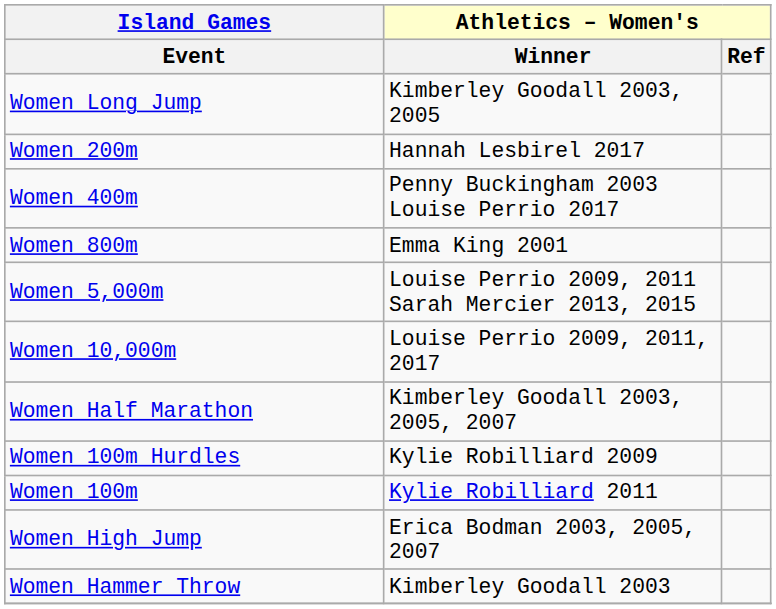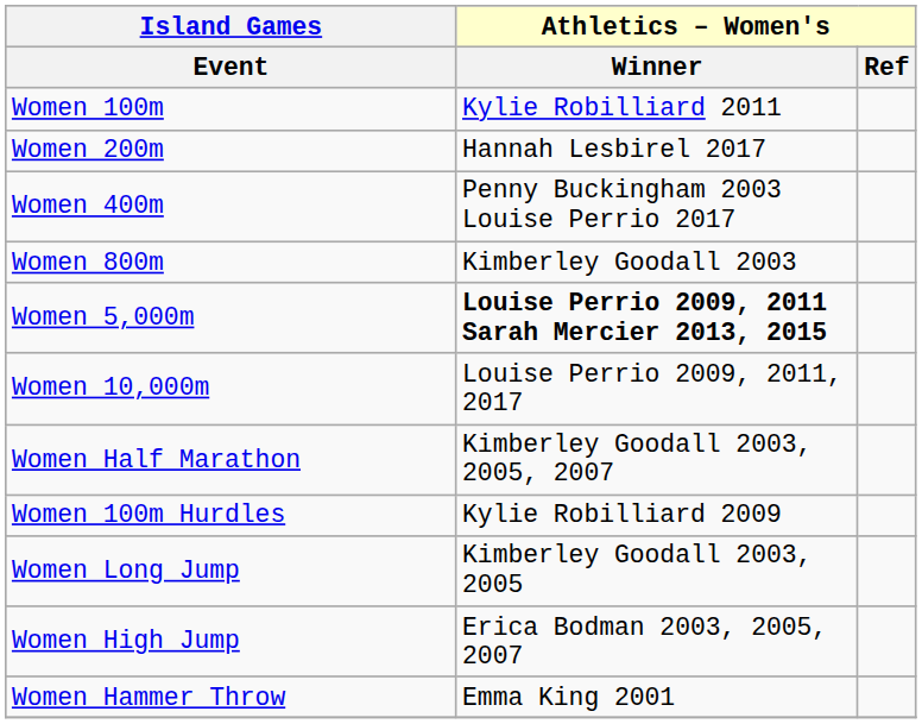 <table class="wikitable collapsible collapsed">
 <tr>
 <th><a href='#'>Island Games</a></th>
 <th colspan=2 style="background:#ffc;">Athletics – Women's </th>
 </tr>
 <tr>
 <th width=225>Event</th>
 <th width=200>Winner</th>
 <th>Ref</th>
 </tr>
 <tr>
-<td><a href='#'>Women Long Jump</a></td>
-<td>Kimberley Goodall 2003, 2005</td>
+<td><a href='#'>Women 100m</a></td>
+<td><a href='#'>Kylie Robilliard</a> 2011</td>
 <td></td>
 </tr>
 <tr>
 <td><a href='#'>Women 200m</a></td>
 <td>Hannah Lesbirel 2017</td>
 </tr>
 <tr>
 <td><a href='#'>Women 400m</a></td>
 <td>Penny Buckingham 2003 <br> Louise Perrio 2017</td>
 <td></td>
 </tr>
 <tr>
 <td><a href='#'>Women 800m</a></td>
-<td>Emma King 2001</td>
+<td>Kimberley Goodall 2003</td>
 <td></td>
 </tr>
 <tr>
 <td><a href='#'>Women 5,000m</a></td>
-<td>Louise Perrio 2009, 2011 <br> Sarah Mercier 2013, 2015</td>
+<td><strong>Louise Perrio 2009, 2011 <br> Sarah Mercier 2013, 2015</strong></td>
 <td></td>
 </tr>
 <tr>
 <td><a href='#'>Women 10,000m</a></td>
 <td>Louise Perrio 2009, 2011, 2017</td>
 <td></td>
 </tr>
 <tr>
 <td><a href='#'>Women Half Marathon</a></td>
 <td>Kimberley Goodall 2003, 2005, 2007</td>
 <td></td>
 </tr>
 <tr>
 <td><a href='#'>Women 100m Hurdles</a></td>
 <td>Kylie Robilliard 2009</td>
 <td></td>
 </tr>
 <tr>
-<td><a href='#'>Women 100m</a></td>
-<td><a href='#'>Kylie Robilliard</a> 2011</td>
+<td><a href='#'>Women Long Jump</a></td>
+<td>Kimberley Goodall 2003, 2005</td>
 <td></td>
 </tr>
 <tr>
 <td><a href='#'>Women High Jump</a></td>
 <td>Erica Bodman 2003, 2005, 2007</td>
 <td></td>
 </tr>
 <tr>
 <td><a href='#'>Women Hammer Throw</a></td>
-<td>Kimberley Goodall 2003</td>
+<td>Emma King 2001</td>
 <td></td>
 </tr>
 <tr>
 </tr>
 </table>
